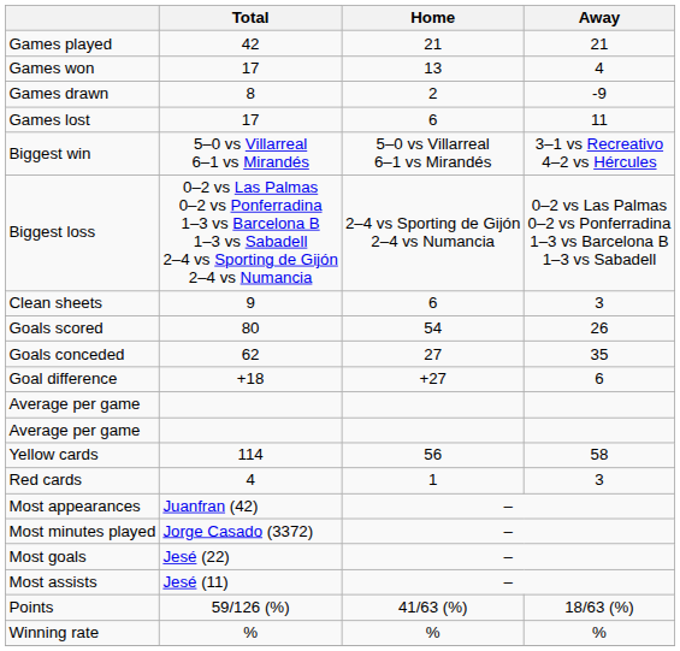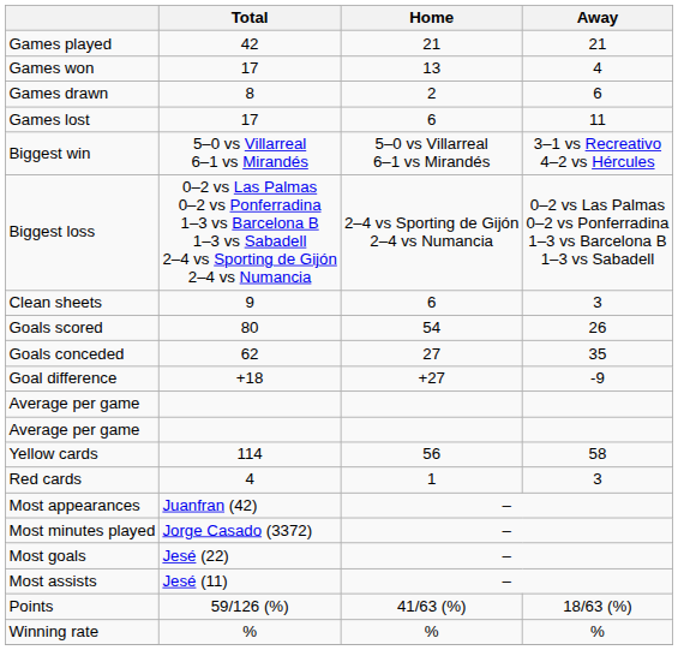 <table class="wikitable" style="text-align: center;">
 <tr>
 <th></th>
 <th>Total</th>
 <th>Home</th>
 <th>Away</th>
 </tr>
 <tr>
 <td align=left>Games played</td>
 <td>42</td>
 <td>21</td>
 <td>21</td>
 </tr>
 <tr>
 <td align=left>Games won</td>
 <td>17</td>
 <td>13</td>
 <td>4</td>
 </tr>
 <tr>
 <td align=left>Games drawn</td>
 <td>8</td>
 <td>2</td>
-<td>-9</td>
+<td>6</td>
 </tr>
 <tr>
 <td align=left>Games lost</td>
 <td>17</td>
 <td>6</td>
 <td>11</td>
 </tr>
 <tr>
 <td align=left>Biggest win</td>
 <td>5–0 vs <a href='#'>Villarreal</a><br>6–1 vs <a href='#'>Mirandés</a></td>
 <td>5–0 vs Villarreal<br>6–1 vs Mirandés</td>
 <td>3–1 vs <a href='#'>Recreativo</a><br>4–2 vs <a href='#'>Hércules</a></td>
 </tr>
 <tr>
 <td align=left>Biggest loss</td>
 <td>0–2 vs <a href='#'>Las Palmas</a><br>0–2 vs <a href='#'>Ponferradina</a><br>1–3 vs <a href='#'>Barcelona B</a><br>1–3 vs <a href='#'>Sabadell</a><br>2–4 vs <a href='#'>Sporting de Gijón</a><br>2–4 vs <a href='#'>Numancia</a></td>
 <td>2–4 vs Sporting de Gijón<br>2–4 vs Numancia</td>
 <td>0–2 vs Las Palmas<br>0–2 vs Ponferradina<br>1–3 vs Barcelona B<br>1–3 vs Sabadell</td>
 </tr>
 <tr>
 <td align=left>Clean sheets</td>
 <td>9</td>
 <td>6</td>
 <td>3</td>
 </tr>
 <tr>
 <td align=left>Goals scored</td>
 <td>80</td>
 <td>54</td>
 <td>26</td>
 </tr>
 <tr>
 <td align=left>Goals conceded</td>
 <td>62</td>
 <td>27</td>
 <td>35</td>
 </tr>
 <tr>
 <td align=left>Goal difference</td>
 <td>+18</td>
 <td>+27</td>
-<td>6</td>
+<td>-9</td>
 </tr>
 <tr>
 <td align=left>Average  per game</td>
 <td></td>
 <td></td>
 <td></td>
 </tr>
 <tr>
 <td align=left>Average  per game</td>
 <td></td>
 <td></td>
 <td></td>
 </tr>
 <tr>
 <td align=left>Yellow cards</td>
 <td>114</td>
 <td>56</td>
 <td>58</td>
 </tr>
 <tr>
 <td align=left>Red cards</td>
 <td>4</td>
 <td>1</td>
 <td>3</td>
 </tr>
 <tr>
 <td align=left>Most appearances</td>
 <td align=left> <a href='#'>Juanfran</a> (42)</td>
 <td colspan=2>–</td>
 </tr>
 <tr>
 <td align=left>Most minutes played</td>
 <td align=left> <a href='#'>Jorge Casado</a> (3372)</td>
 <td colspan=2>–</td>
 </tr>
 <tr>
 <td align=left>Most goals</td>
 <td align=left> <a href='#'>Jesé</a> (22)</td>
 <td colspan=2>–</td>
 </tr>
 <tr>
 <td align=left>Most assists</td>
 <td align=left> <a href='#'>Jesé</a> (11)</td>
 <td colspan=2>–</td>
 </tr>
 <tr>
 <td align=left>Points</td>
 <td>59/126 (%)</td>
 <td>41/63 (%)</td>
 <td>18/63 (%)</td>
 </tr>
 <tr>
 <td align=left>Winning rate</td>
 <td>%</td>
 <td>%</td>
 <td>%</td>
 </tr>
 <tr>
 </tr>
 </table>
